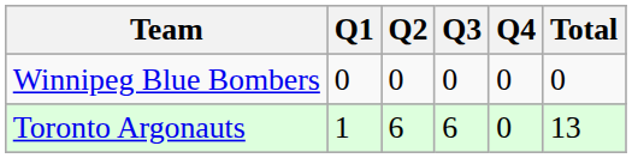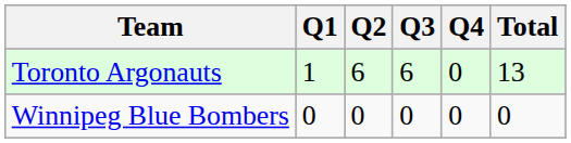 <table class="wikitable">
 <tr>
 <th>Team</th>
 <th>Q1</th>
 <th>Q2</th>
 <th>Q3</th>
 <th>Q4</th>
 <th>Total</th>
 </tr>
+<tr style="background-color:#ddffdd">
+<td><a href='#'>Toronto Argonauts</a></td>
+<td>1</td>
+<td>6</td>
+<td>6</td>
+<td>0</td>
+<td>13</td>
+</tr>
 <tr>
 <td><a href='#'>Winnipeg Blue Bombers</a></td>
 <td>0</td>
 <td>0</td>
 <td>0</td>
 <td>0</td>
 <td>0</td>
 </tr>
-<tr style="background-color:#ddffdd">
-<td><a href='#'>Toronto Argonauts</a></td>
-<td>1</td>
-<td>6</td>
-<td>6</td>
-<td>0</td>
-<td>13</td>
-</tr>
 </table>
